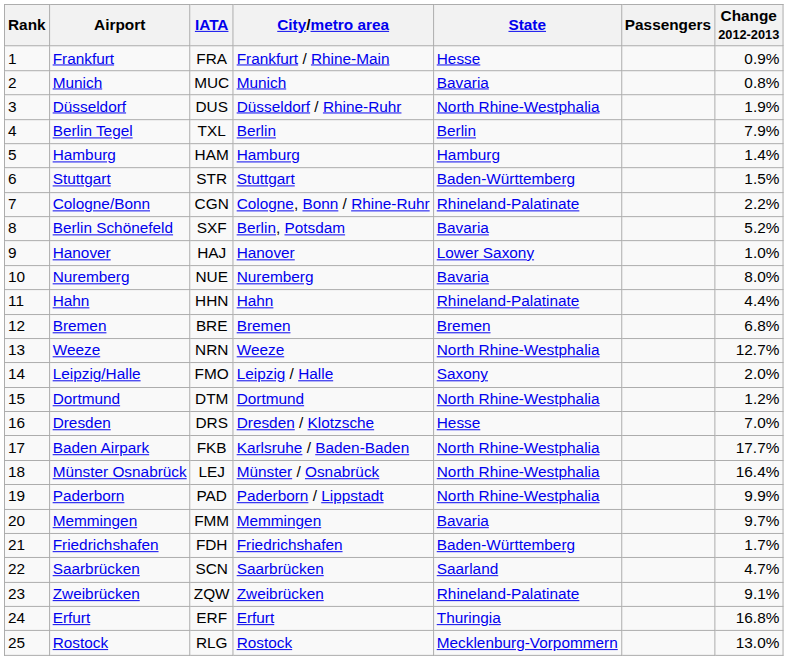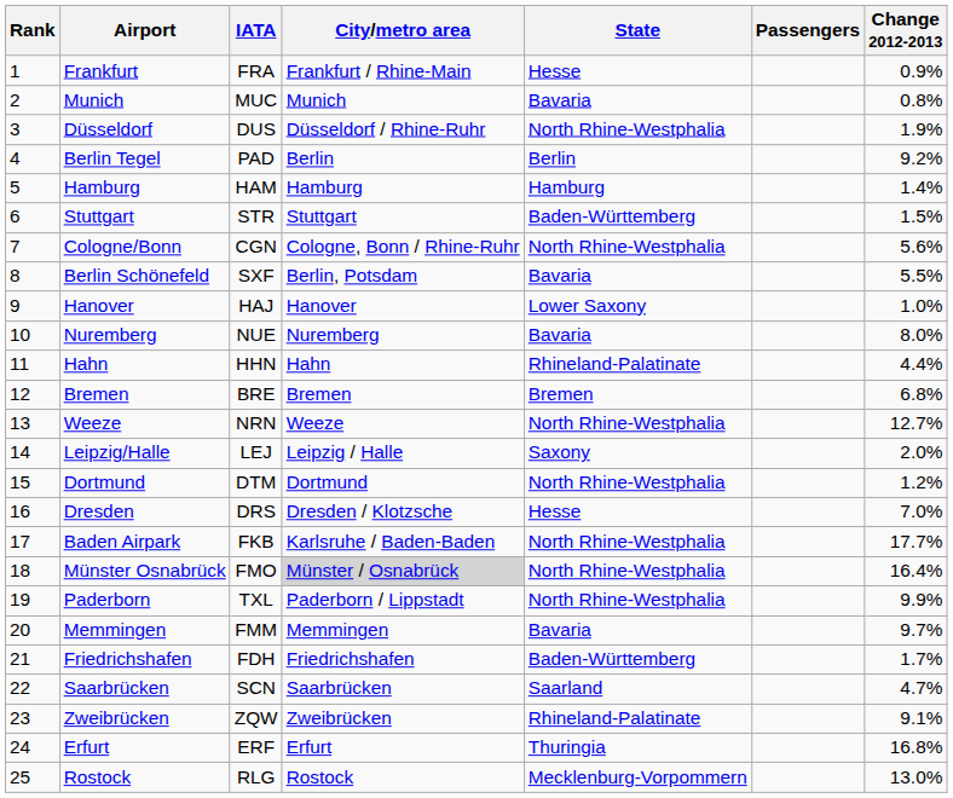 <table class="wikitable sortable">
 <tr>
 <th>Rank</th>
 <th>Airport</th>
 <th><a href='#'>IATA</a></th>
 <th><a href='#'>City</a>/<a href='#'>metro area</a></th>
 <th><a href='#'>State</a></th>
 <th class="unsortable">Passengers<br></th>
 <th class="unsortable">Change<br><small>2012-2013</small></th>
 </tr>
 <tr>
 <td>1</td>
 <td><a href='#'>Frankfurt</a></td>
 <td style="text-align:center;">FRA</td>
 <td><a href='#'>Frankfurt</a> / <a href='#'>Rhine-Main</a></td>
 <td><a href='#'>Hesse</a></td>
 <td style="text-align:right;"></td>
 <td style="text-align:right;">0.9%</td>
 </tr>
 <tr>
 <td>2</td>
 <td><a href='#'>Munich</a></td>
 <td style="text-align:center;">MUC</td>
 <td><a href='#'>Munich</a></td>
 <td><a href='#'>Bavaria</a></td>
 <td style="text-align:right;"></td>
 <td style="text-align:right;">0.8%</td>
 </tr>
 <tr>
 <td>3</td>
 <td><a href='#'>Düsseldorf</a></td>
 <td style="text-align:center;">DUS</td>
 <td><a href='#'>Düsseldorf</a> / <a href='#'>Rhine-Ruhr</a></td>
 <td><a href='#'>North Rhine-Westphalia</a></td>
 <td style="text-align:right;"></td>
 <td style="text-align:right;">1.9%</td>
 </tr>
 <tr>
 <td>4</td>
 <td><a href='#'>Berlin Tegel</a></td>
-<td style="text-align:center;">TXL</td>
+<td style="text-align:center;">PAD</td>
 <td><a href='#'>Berlin</a></td>
 <td><a href='#'>Berlin</a></td>
 <td style="text-align:right;"></td>
-<td style="text-align:right;">7.9%</td>
+<td style="text-align:right;">9.2%</td>
 </tr>
 <tr>
 <td>5</td>
 <td><a href='#'>Hamburg</a></td>
 <td style="text-align:center;">HAM</td>
 <td><a href='#'>Hamburg</a></td>
 <td><a href='#'>Hamburg</a></td>
 <td style="text-align:right;"></td>
 <td style="text-align:right;">1.4%</td>
 </tr>
 <tr>
 <td>6</td>
 <td><a href='#'>Stuttgart</a></td>
 <td style="text-align:center;">STR</td>
 <td><a href='#'>Stuttgart</a></td>
 <td><a href='#'>Baden-Württemberg</a></td>
 <td style="text-align:right;"></td>
 <td style="text-align:right;">1.5%</td>
 </tr>
 <tr>
 <td>7</td>
 <td><a href='#'>Cologne/Bonn</a></td>
 <td style="text-align:center;">CGN</td>
 <td><a href='#'>Cologne</a>, <a href='#'>Bonn</a> / <a href='#'>Rhine-Ruhr</a></td>
-<td><a href='#'>Rhineland-Palatinate</a></td>
+<td><a href='#'>North Rhine-Westphalia</a></td>
 <td style="text-align:right;"></td>
-<td style="text-align:right;">2.2%</td>
+<td style="text-align:right;">5.6%</td>
 </tr>
 <tr>
 <td>8</td>
 <td><a href='#'>Berlin Schönefeld</a></td>
 <td style="text-align:center;">SXF</td>
 <td><a href='#'>Berlin</a>, <a href='#'>Potsdam</a></td>
 <td><a href='#'>Bavaria</a></td>
 <td style="text-align:right;"></td>
-<td style="text-align:right;">5.2%</td>
+<td style="text-align:right;">5.5%</td>
 </tr>
 <tr>
 <td>9</td>
 <td><a href='#'>Hanover</a></td>
 <td style="text-align:center;">HAJ</td>
 <td><a href='#'>Hanover</a></td>
 <td><a href='#'>Lower Saxony</a></td>
 <td style="text-align:right;"></td>
 <td style="text-align:right;">1.0%</td>
 </tr>
 <tr>
 <td>10</td>
 <td><a href='#'>Nuremberg</a></td>
 <td style="text-align:center;">NUE</td>
 <td><a href='#'>Nuremberg</a></td>
 <td><a href='#'>Bavaria</a></td>
 <td style="text-align:right;"></td>
 <td style="text-align:right;">8.0%</td>
 </tr>
 <tr>
 <td>11</td>
 <td><a href='#'>Hahn</a></td>
 <td style="text-align:center;">HHN</td>
 <td><a href='#'>Hahn</a></td>
 <td><a href='#'>Rhineland-Palatinate</a></td>
 <td style="text-align:right;"></td>
 <td style="text-align:right;">4.4%</td>
 </tr>
 <tr>
 <td>12</td>
 <td><a href='#'>Bremen</a></td>
 <td style="text-align:center;">BRE</td>
 <td><a href='#'>Bremen</a></td>
 <td><a href='#'>Bremen</a></td>
 <td style="text-align:right;"></td>
 <td style="text-align:right;">6.8%</td>
 </tr>
 <tr>
 <td>13</td>
 <td><a href='#'>Weeze</a></td>
 <td style="text-align:center;">NRN</td>
 <td><a href='#'>Weeze</a></td>
 <td><a href='#'>North Rhine-Westphalia</a></td>
 <td style="text-align:right;"></td>
 <td style="text-align:right;">12.7%</td>
 </tr>
 <tr>
 <td>14</td>
 <td><a href='#'>Leipzig/Halle</a></td>
-<td style="text-align:center;">FMO</td>
+<td style="text-align:center;">LEJ</td>
 <td><a href='#'>Leipzig</a> / <a href='#'>Halle</a></td>
 <td><a href='#'>Saxony</a></td>
 <td style="text-align:right;"></td>
 <td style="text-align:right;">2.0%</td>
 </tr>
 <tr>
 <td>15</td>
 <td><a href='#'>Dortmund</a></td>
 <td style="text-align:center;">DTM</td>
 <td><a href='#'>Dortmund</a></td>
 <td><a href='#'>North Rhine-Westphalia</a></td>
 <td style="text-align:right;"></td>
 <td style="text-align:right;">1.2%</td>
 </tr>
 <tr>
 <td>16</td>
 <td><a href='#'>Dresden</a></td>
 <td style="text-align:center;">DRS</td>
 <td><a href='#'>Dresden</a> / <a href='#'>Klotzsche</a></td>
 <td><a href='#'>Hesse</a></td>
 <td style="text-align:right;"></td>
 <td style="text-align:right;">7.0%</td>
 </tr>
 <tr>
 <td>17</td>
 <td><a href='#'>Baden Airpark</a></td>
 <td style="text-align:center;">FKB</td>
 <td><a href='#'>Karlsruhe</a> / <a href='#'>Baden-Baden</a></td>
 <td><a href='#'>North Rhine-Westphalia</a></td>
 <td style="text-align:right;"></td>
 <td style="text-align:right;">17.7%</td>
 </tr>
 <tr>
 <td>18</td>
 <td><a href='#'>Münster Osnabrück</a></td>
-<td style="text-align:center;">LEJ</td>
-<td><a href='#'>Münster</a> / <a href='#'>Osnabrück</a></td>
+<td style="text-align:center;">FMO</td>
+<td style="background: lightgrey;"><a href='#'>Münster</a> / <a href='#'>Osnabrück</a></td>
 <td><a href='#'>North Rhine-Westphalia</a></td>
 <td style="text-align:right;"></td>
 <td style="text-align:right;">16.4%</td>
 </tr>
 <tr>
 <td>19</td>
 <td><a href='#'>Paderborn</a></td>
-<td style="text-align:center;">PAD</td>
+<td style="text-align:center;">TXL</td>
 <td><a href='#'>Paderborn</a> / <a href='#'>Lippstadt</a></td>
 <td><a href='#'>North Rhine-Westphalia</a></td>
 <td style="text-align:right;"></td>
 <td style="text-align:right;">9.9%</td>
 </tr>
 <tr>
 <td>20</td>
 <td><a href='#'>Memmingen</a></td>
 <td style="text-align:center;">FMM</td>
 <td><a href='#'>Memmingen</a></td>
 <td><a href='#'>Bavaria</a></td>
 <td style="text-align:right;"></td>
 <td style="text-align:right;">9.7%</td>
 </tr>
 <tr>
 <td>21</td>
 <td><a href='#'>Friedrichshafen</a></td>
 <td style="text-align:center;">FDH</td>
 <td><a href='#'>Friedrichshafen</a></td>
 <td><a href='#'>Baden-Württemberg</a></td>
 <td style="text-align:right;"></td>
 <td style="text-align:right;">1.7%</td>
 </tr>
 <tr>
 <td>22</td>
 <td><a href='#'>Saarbrücken</a></td>
 <td style="text-align:center;">SCN</td>
 <td><a href='#'>Saarbrücken</a></td>
 <td><a href='#'>Saarland</a></td>
 <td style="text-align:right;"></td>
 <td style="text-align:right;">4.7%</td>
 </tr>
 <tr>
 <td>23</td>
 <td><a href='#'>Zweibrücken</a></td>
 <td style="text-align:center;">ZQW</td>
 <td><a href='#'>Zweibrücken</a></td>
 <td><a href='#'>Rhineland-Palatinate</a></td>
 <td style="text-align:right;"></td>
 <td style="text-align:right;">9.1%</td>
 </tr>
 <tr>
 <td>24</td>
 <td><a href='#'>Erfurt</a></td>
 <td style="text-align:center;">ERF</td>
 <td><a href='#'>Erfurt</a></td>
 <td><a href='#'>Thuringia</a></td>
 <td style="text-align:right;"></td>
 <td style="text-align:right;">16.8%</td>
 </tr>
 <tr>
 <td>25</td>
 <td><a href='#'>Rostock</a></td>
 <td style="text-align:center;">RLG</td>
 <td><a href='#'>Rostock</a></td>
 <td><a href='#'>Mecklenburg-Vorpommern</a></td>
 <td style="text-align:right;"></td>
 <td style="text-align:right;">13.0%</td>
 </tr>
 </table>
